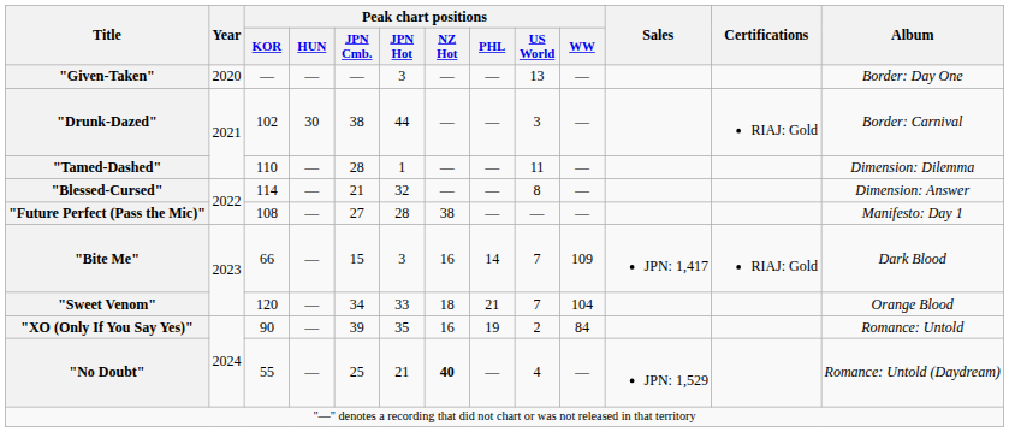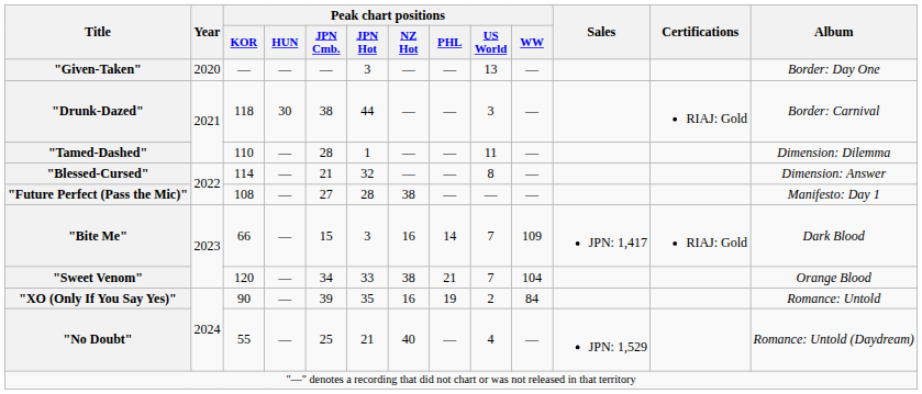 <table class="wikitable plainrowheaders" style="text-align:center;">
 <tr>
 <th scope="col" rowspan="2">Title</th>
 <th scope="col" rowspan="2">Year</th>
 <th scope="col" colspan="8">Peak chart positions</th>
 <th scope="col" rowspan="2">Sales</th>
 <th scope="col" rowspan="2">Certifications</th>
 <th scope="col" rowspan="2">Album</th>
 </tr>
 <tr>
 <th scope="col" style="width:3em;font-size:90%;"><a href='#'>KOR</a><br></th>
 <th scope="col" style="width:3em;font-size:90%;"><a href='#'>HUN</a><br></th>
 <th scope="col" style="width:3em;font-size:90%;"><a href='#'>JPN<br>Cmb.</a><br></th>
 <th scope="col" style="width:3em;font-size:90%;"><a href='#'>JPN<br>Hot</a><br></th>
 <th scope="col" style="width:3em;font-size:90%;"><a href='#'>NZ<br>Hot</a><br></th>
 <th scope="col" style="width:3em;font-size:90%"><a href='#'>PHL</a><br></th>
 <th scope="col" style="width:3em;font-size:90%;"><a href='#'>US<br>World</a><br></th>
 <th scope="col" style="width:3em;font-size:90%;"><a href='#'>WW</a><br></th>
 </tr>
 <tr>
 <th scope="row">"Given-Taken"</th>
 <td>2020</td>
 <td>—</td>
 <td>—</td>
 <td>—</td>
 <td>3</td>
 <td>—</td>
 <td>—</td>
 <td>13</td>
 <td>—</td>
 <td></td>
 <td></td>
 <td><em>Border: Day One</em></td>
 </tr>
 <tr>
 <th scope="row">"Drunk-Dazed"</th>
 <td rowspan="2">2021</td>
-<td>102</td>
+<td>118</td>
 <td>30</td>
 <td>38</td>
 <td>44</td>
 <td>—</td>
 <td>—</td>
 <td>3</td>
 <td>—</td>
 <td></td>
 <td><br><ul><li>RIAJ: Gold </li></ul></td>
 <td><em>Border: Carnival</em></td>
 </tr>
 <tr>
 <th scope="row">"Tamed-Dashed"</th>
 <td>110</td>
 <td>—</td>
 <td>28</td>
 <td>1</td>
 <td>—</td>
 <td>—</td>
 <td>11</td>
 <td>—</td>
 <td></td>
 <td></td>
 <td><em>Dimension: Dilemma</em></td>
 </tr>
 <tr>
 <th scope="row">"Blessed-Cursed"</th>
 <td rowspan="2">2022</td>
 <td>114</td>
 <td>—</td>
 <td>21</td>
 <td>32</td>
 <td>—</td>
 <td>—</td>
 <td>8</td>
 <td>—</td>
 <td></td>
 <td></td>
 <td><em>Dimension: Answer</em></td>
 </tr>
 <tr>
 <th scope="row">"Future Perfect (Pass the Mic)"</th>
 <td>108</td>
 <td>—</td>
 <td>27</td>
 <td>28</td>
 <td>38</td>
 <td>—</td>
 <td>—</td>
 <td>—</td>
 <td></td>
 <td></td>
 <td><em>Manifesto: Day 1</em></td>
 </tr>
 <tr>
 <th scope="row">"Bite Me"</th>
 <td rowspan="2">2023</td>
 <td>66</td>
 <td>—</td>
 <td>15</td>
 <td>3</td>
 <td>16</td>
 <td>14</td>
 <td>7</td>
 <td>109</td>
 <td><br><ul><li>JPN: 1,417 </li></ul></td>
 <td><br><ul><li>RIAJ: Gold </li></ul></td>
 <td><em>Dark Blood</em></td>
 </tr>
 <tr>
 <th scope="row">"Sweet Venom"</th>
 <td>120</td>
 <td>—</td>
 <td>34</td>
 <td>33</td>
-<td>18</td>
+<td>38</td>
 <td>21</td>
 <td>7</td>
 <td>104</td>
 <td></td>
 <td></td>
 <td><em>Orange Blood</em></td>
 </tr>
 <tr>
 <th scope="row">"XO (Only If You Say Yes)"</th>
 <td rowspan="2">2024</td>
 <td>90</td>
 <td>—</td>
 <td>39</td>
 <td>35</td>
 <td>16</td>
 <td>19</td>
 <td>2</td>
 <td>84</td>
 <td></td>
 <td></td>
 <td rowspan="1"><em>Romance: Untold</em></td>
 </tr>
 <tr>
 <th scope="row">"No Doubt"</th>
 <td>55</td>
 <td>—</td>
 <td>25</td>
 <td>21</td>
-<td><strong>40</strong></td>
+<td>40</td>
 <td>—</td>
 <td>4</td>
 <td>—</td>
 <td><br><ul><li>JPN: 1,529 </li></ul></td>
 <td></td>
 <td><em>Romance: Untold (Daydream)</em></td>
 </tr>
 <tr>
 <td colspan="13" style="font-size:85%">"—" denotes a recording that did not chart or was not released in that territory</td>
 </tr>
 </table>
